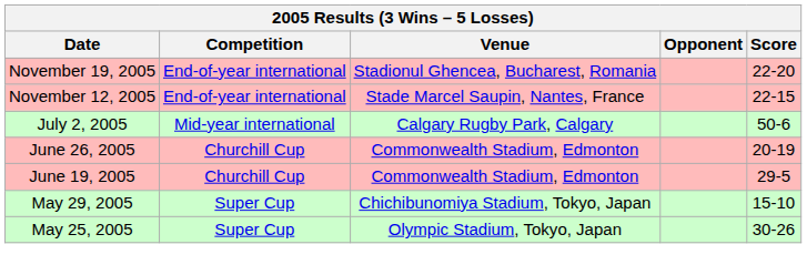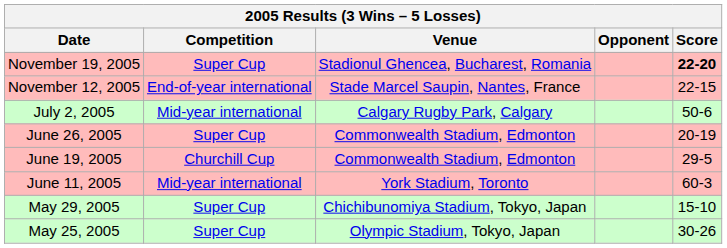 <table class="wikitable sortable">
 <tr>
 <th colspan="5"><strong>2005 Results (3 Wins – 5 Losses)</strong></th>
 </tr>
 <tr>
 <th>Date</th>
 <th>Competition</th>
 <th>Venue</th>
 <th>Opponent</th>
 <th>Score</th>
 </tr>
 <tr style="background:#fbb;">
 <td align=center>November 19, 2005</td>
-<td align=center><a href='#'>End-of-year international</a></td>
+<td align=center><a href='#'>Super Cup</a></td>
 <td align=center><a href='#'>Stadionul Ghencea</a>, <a href='#'>Bucharest</a>, <a href='#'>Romania</a></td>
 <td></td>
-<td align=center>22-20</td>
+<td align=center><strong>22-20</strong></td>
 </tr>
 <tr style="background:#fbb;">
 <td align=center>November 12, 2005</td>
 <td align=center><a href='#'>End-of-year international</a></td>
 <td align=center><a href='#'>Stade Marcel Saupin</a>, <a href='#'>Nantes</a>, France</td>
 <td></td>
 <td align=center>22-15</td>
 </tr>
 <tr style="background:#cfc;">
 <td align=center>July 2, 2005</td>
 <td align=center><a href='#'>Mid-year international</a></td>
 <td align=center><a href='#'>Calgary Rugby Park</a>, <a href='#'>Calgary</a></td>
 <td></td>
 <td align=center>50-6</td>
 </tr>
 <tr style="background:#fbb;">
 <td align=center>June 26, 2005</td>
-<td align=center><a href='#'>Churchill Cup</a></td>
+<td align=center><a href='#'>Super Cup</a></td>
 <td align=center><a href='#'>Commonwealth Stadium</a>, <a href='#'>Edmonton</a></td>
 <td></td>
 <td align=center>20-19</td>
 </tr>
 <tr style="background:#fbb;">
 <td align=center>June 19, 2005</td>
 <td align=center><a href='#'>Churchill Cup</a></td>
 <td align=center><a href='#'>Commonwealth Stadium</a>, <a href='#'>Edmonton</a></td>
 <td></td>
 <td align=center>29-5</td>
+</tr>
+<tr style="background:#fbb;">
+<td align=center>June 11, 2005</td>
+<td align=center><a href='#'>Mid-year international</a></td>
+<td align=center><a href='#'>York Stadium</a>, <a href='#'>Toronto</a></td>
+<td></td>
+<td align=center>60-3</td>
 </tr>
 <tr style="background:#cfc;">
 <td align=center>May 29, 2005</td>
 <td align=center><a href='#'>Super Cup</a></td>
 <td align=center><a href='#'>Chichibunomiya Stadium</a>, Tokyo, Japan</td>
 <td></td>
 <td align=center>15-10</td>
 </tr>
 <tr style="background:#cfc;">
 <td align=center>May 25, 2005</td>
 <td align=center><a href='#'>Super Cup</a></td>
 <td align=center><a href='#'>Olympic Stadium</a>, Tokyo, Japan</td>
 <td></td>
 <td align=center>30-26</td>
 </tr>
 </table>
